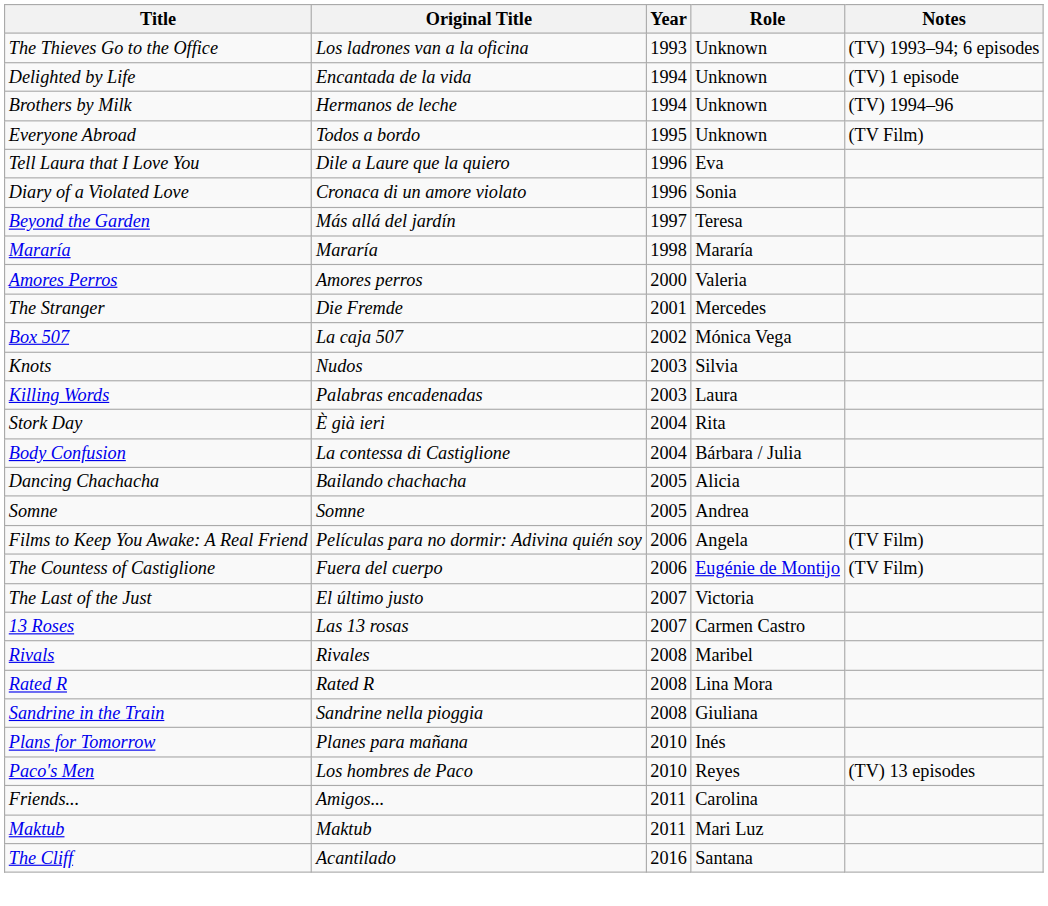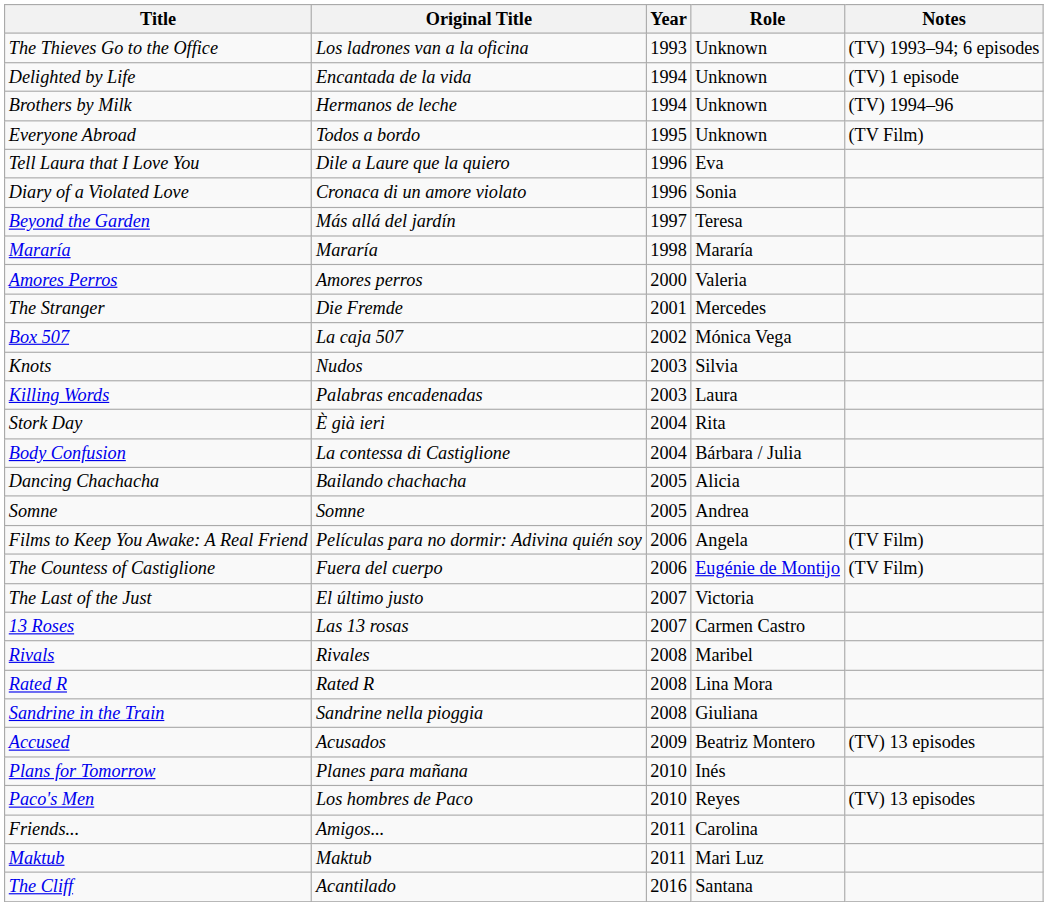 <table class="wikitable sortable">
 <tr>
 <th>Title</th>
 <th>Original Title</th>
 <th>Year</th>
 <th>Role</th>
 <th>Notes</th>
 </tr>
 <tr>
 <td><em>The Thieves Go to the Office</em></td>
 <td><em>Los ladrones van a la oficina</em></td>
 <td>1993</td>
 <td>Unknown</td>
 <td>(TV) 1993–94; 6 episodes</td>
 </tr>
 <tr>
 <td><em>Delighted by Life</em></td>
 <td><em>Encantada de la vida</em></td>
 <td>1994</td>
 <td>Unknown</td>
 <td>(TV) 1 episode</td>
 </tr>
 <tr>
 <td><em>Brothers by Milk</em></td>
 <td><em>Hermanos de leche</em></td>
 <td>1994</td>
 <td>Unknown</td>
 <td>(TV) 1994–96</td>
 </tr>
 <tr>
 <td><em>Everyone Abroad</em></td>
 <td><em>Todos a bordo</em></td>
 <td>1995</td>
 <td>Unknown</td>
 <td>(TV Film)</td>
 </tr>
 <tr>
 <td><em>Tell Laura that I Love You</em></td>
 <td><em>Dile a Laure que la quiero</em></td>
 <td>1996</td>
 <td>Eva</td>
 <td></td>
 </tr>
 <tr>
 <td><em>Diary of a Violated Love</em></td>
 <td><em>Cronaca di un amore violato</em></td>
 <td>1996</td>
 <td>Sonia</td>
 <td></td>
 </tr>
 <tr>
 <td><em><a href='#'>Beyond the Garden</a></em></td>
 <td><em>Más allá del jardín</em></td>
 <td>1997</td>
 <td>Teresa</td>
 <td></td>
 </tr>
 <tr>
 <td><em><a href='#'>Mararía</a></em></td>
 <td><em>Mararía</em></td>
 <td>1998</td>
 <td>Mararía</td>
 <td></td>
 </tr>
 <tr>
 <td><em><a href='#'>Amores Perros</a></em></td>
 <td><em>Amores perros</em></td>
 <td>2000</td>
 <td>Valeria</td>
 <td></td>
 </tr>
 <tr>
 <td><em>The Stranger</em></td>
 <td><em>Die Fremde</em></td>
 <td>2001</td>
 <td>Mercedes</td>
 <td></td>
 </tr>
 <tr>
 <td><em><a href='#'>Box 507</a></em></td>
 <td><em>La caja 507</em></td>
 <td>2002</td>
 <td>Mónica Vega</td>
 <td></td>
 </tr>
 <tr>
 <td><em>Knots</em></td>
 <td><em>Nudos</em></td>
 <td>2003</td>
 <td>Silvia</td>
 <td></td>
 </tr>
 <tr>
 <td><em><a href='#'>Killing Words</a></em></td>
 <td><em>Palabras encadenadas</em></td>
 <td>2003</td>
 <td>Laura</td>
 <td></td>
 </tr>
 <tr>
 <td><em>Stork Day</em></td>
 <td><em>È già ieri</em></td>
 <td>2004</td>
 <td>Rita</td>
 <td></td>
 </tr>
 <tr>
 <td><em><a href='#'>Body Confusion</a></em></td>
 <td><em>La contessa di Castiglione</em></td>
 <td>2004</td>
 <td>Bárbara / Julia</td>
 <td></td>
 </tr>
 <tr>
 <td><em>Dancing Chachacha</em></td>
 <td><em>Bailando chachacha</em></td>
 <td>2005</td>
 <td>Alicia</td>
 <td></td>
 </tr>
 <tr>
 <td><em>Somne</em></td>
 <td><em>Somne</em></td>
 <td>2005</td>
 <td>Andrea</td>
 <td></td>
 </tr>
 <tr>
 <td><em>Films to Keep You Awake: A Real Friend</em></td>
 <td><em>Películas para no dormir: Adivina quién soy</em></td>
 <td>2006</td>
 <td>Angela</td>
 <td>(TV Film)</td>
 </tr>
 <tr>
 <td><em>The Countess of Castiglione</em></td>
 <td><em>Fuera del cuerpo</em></td>
 <td>2006</td>
 <td><a href='#'>Eugénie de Montijo</a></td>
 <td>(TV Film)</td>
 </tr>
 <tr>
 <td><em>The Last of the Just</em></td>
 <td><em>El último justo</em></td>
 <td>2007</td>
 <td>Victoria</td>
 <td></td>
 </tr>
 <tr>
 <td><em><a href='#'>13 Roses</a></em></td>
 <td><em>Las 13 rosas</em></td>
 <td>2007</td>
 <td>Carmen Castro</td>
 <td></td>
 </tr>
 <tr>
 <td><em><a href='#'>Rivals</a></em></td>
 <td><em>Rivales</em></td>
 <td>2008</td>
 <td>Maribel</td>
 <td></td>
 </tr>
 <tr>
 <td><em><a href='#'>Rated R</a></em></td>
 <td><em>Rated R</em></td>
 <td>2008</td>
 <td>Lina Mora</td>
 <td></td>
 </tr>
 <tr>
 <td><em><a href='#'>Sandrine in the Train</a></em></td>
 <td><em>Sandrine nella pioggia</em></td>
 <td>2008</td>
 <td>Giuliana</td>
 <td></td>
 </tr>
 <tr>
+<td><em><a href='#'>Accused</a></em></td>
+<td><em>Acusados</em></td>
+<td>2009</td>
+<td>Beatriz Montero</td>
+<td>(TV) 13 episodes</td>
+</tr>
+<tr>
 <td><em><a href='#'>Plans for Tomorrow</a></em></td>
 <td><em>Planes para mañana</em></td>
 <td>2010</td>
 <td>Inés</td>
 <td></td>
 </tr>
 <tr>
 <td><em><a href='#'>Paco's Men</a></em></td>
 <td><em>Los hombres de Paco</em></td>
 <td>2010</td>
 <td>Reyes</td>
 <td>(TV) 13 episodes</td>
 </tr>
 <tr>
 <td><em>Friends...</em></td>
 <td><em>Amigos...</em></td>
 <td>2011</td>
 <td>Carolina</td>
 <td></td>
 </tr>
 <tr>
 <td><em><a href='#'>Maktub</a></em></td>
 <td><em>Maktub</em></td>
 <td>2011</td>
 <td>Mari Luz</td>
 <td></td>
 </tr>
 <tr>
 <td><em><a href='#'>The Cliff</a></em></td>
 <td><em>Acantilado</em></td>
 <td>2016</td>
 <td>Santana</td>
 </tr>
 </table>
